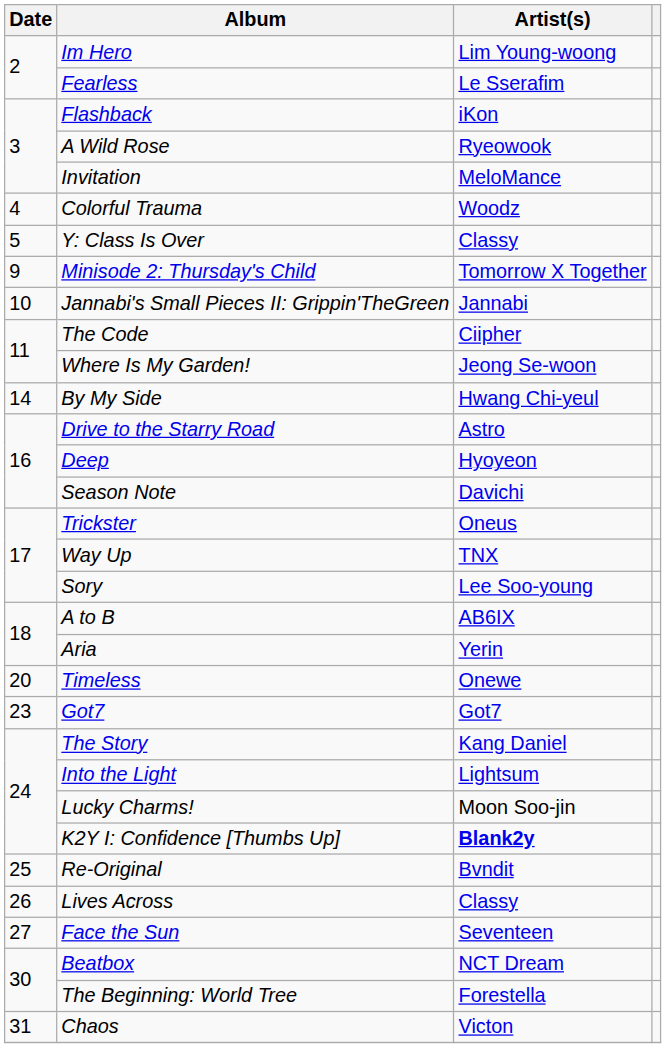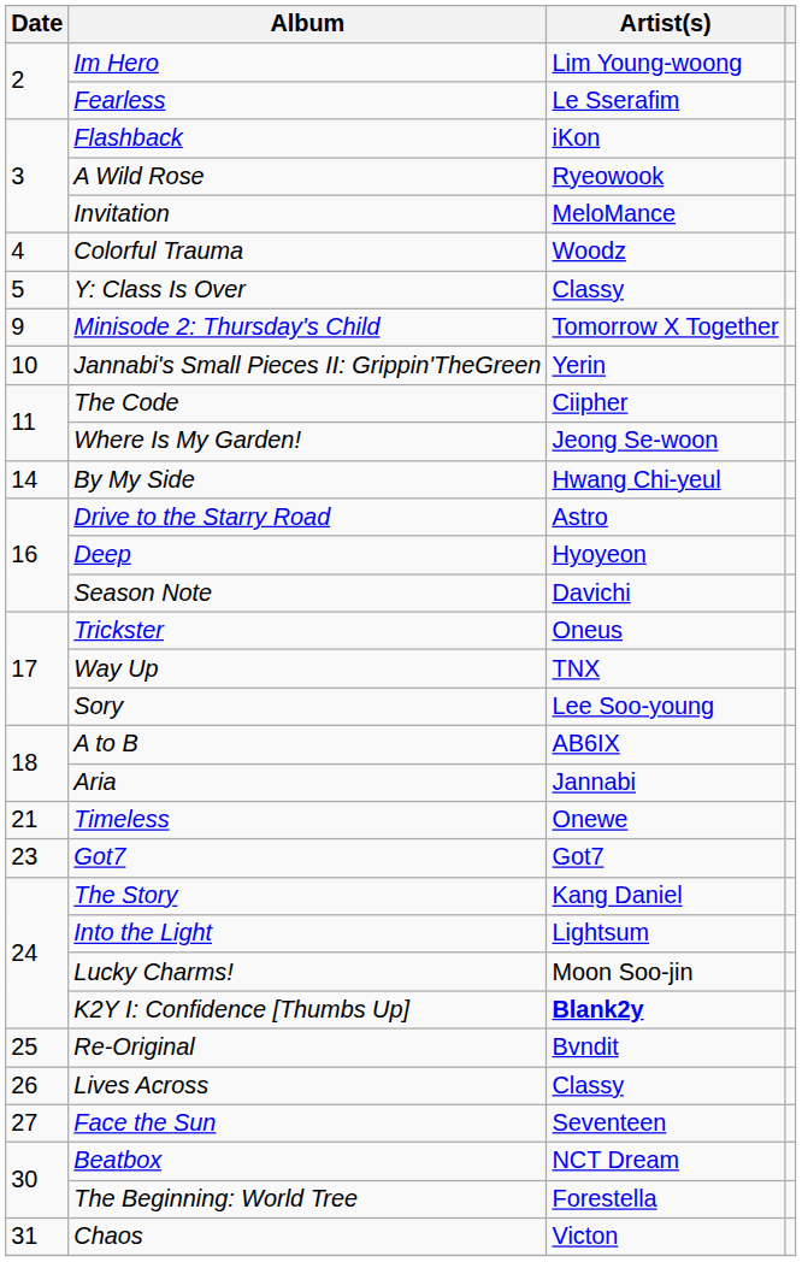 <table class="wikitable">
 <tr>
 <th>Date</th>
 <th>Album</th>
 <th>Artist(s)</th>
 <th></th>
 </tr>
 <tr>
 <td rowspan="2">2</td>
 <td><em><a href='#'>Im Hero</a></em></td>
 <td><a href='#'>Lim Young-woong</a></td>
 <td></td>
 </tr>
 <tr>
 <td><em><a href='#'>Fearless</a></em></td>
 <td><a href='#'>Le Sserafim</a></td>
 <td></td>
 </tr>
 <tr>
 <td rowspan="3">3</td>
 <td><em><a href='#'>Flashback</a></em></td>
 <td><a href='#'>iKon</a></td>
 <td></td>
 </tr>
 <tr>
 <td><em>A Wild Rose</em></td>
 <td><a href='#'>Ryeowook</a></td>
 <td></td>
 </tr>
 <tr>
 <td><em>Invitation</em></td>
 <td><a href='#'>MeloMance</a></td>
 <td></td>
 </tr>
 <tr>
 <td>4</td>
 <td><em>Colorful Trauma</em></td>
 <td><a href='#'>Woodz</a></td>
 <td></td>
 </tr>
 <tr>
 <td>5</td>
 <td><em>Y: Class Is Over</em></td>
 <td><a href='#'>Classy</a></td>
 <td></td>
 </tr>
 <tr>
 <td>9</td>
 <td><em><a href='#'>Minisode 2: Thursday's Child</a></em></td>
 <td><a href='#'>Tomorrow X Together</a></td>
 <td></td>
 </tr>
 <tr>
 <td>10</td>
 <td><em>Jannabi's Small Pieces II: Grippin'TheGreen</em></td>
-<td><a href='#'>Jannabi</a></td>
+<td><a href='#'>Yerin</a></td>
 <td></td>
 </tr>
 <tr>
 <td rowspan="2">11</td>
 <td><em>The Code</em></td>
 <td><a href='#'>Ciipher</a></td>
 <td></td>
 </tr>
 <tr>
 <td><em>Where Is My Garden!</em></td>
 <td><a href='#'>Jeong Se-woon</a></td>
 <td></td>
 </tr>
 <tr>
 <td>14</td>
 <td><em>By My Side</em></td>
 <td><a href='#'>Hwang Chi-yeul</a></td>
 <td></td>
 </tr>
 <tr>
 <td rowspan="3">16</td>
 <td><em><a href='#'>Drive to the Starry Road</a></em></td>
 <td><a href='#'>Astro</a></td>
 <td></td>
 </tr>
 <tr>
 <td><em><a href='#'>Deep</a></em></td>
 <td><a href='#'>Hyoyeon</a></td>
 <td></td>
 </tr>
 <tr>
 <td><em>Season Note</em></td>
 <td><a href='#'>Davichi</a></td>
 <td></td>
 </tr>
 <tr>
 <td rowspan="3">17</td>
 <td><em><a href='#'>Trickster</a></em></td>
 <td><a href='#'>Oneus</a></td>
 <td></td>
 </tr>
 <tr>
 <td><em>Way Up</em></td>
 <td><a href='#'>TNX</a></td>
 <td></td>
 </tr>
 <tr>
 <td><em>Sory</em></td>
 <td><a href='#'>Lee Soo-young</a></td>
 <td></td>
 </tr>
 <tr>
 <td rowspan="2">18</td>
 <td><em>A to B</em></td>
 <td><a href='#'>AB6IX</a></td>
 <td></td>
 </tr>
 <tr>
 <td><em>Aria</em></td>
-<td><a href='#'>Yerin</a></td>
+<td><a href='#'>Jannabi</a></td>
 <td></td>
 </tr>
 <tr>
-<td>20</td>
+<td>21</td>
 <td><a href='#'><em>Timeless</em></a></td>
 <td><a href='#'>Onewe</a></td>
 <td></td>
 </tr>
 <tr>
 <td>23</td>
 <td><em><a href='#'>Got7</a></em></td>
 <td><a href='#'>Got7</a></td>
 <td></td>
 </tr>
 <tr>
 <td rowspan="4">24</td>
 <td><em><a href='#'>The Story</a></em></td>
 <td><a href='#'>Kang Daniel</a></td>
 <td></td>
 </tr>
 <tr>
 <td><em><a href='#'>Into the Light</a></em></td>
 <td><a href='#'>Lightsum</a></td>
 <td></td>
 </tr>
 <tr>
 <td><em>Lucky Charms!</em></td>
 <td>Moon Soo-jin</td>
 <td></td>
 </tr>
 <tr>
 <td><em>K2Y I: Confidence [Thumbs Up]</em></td>
 <td><strong><a href='#'>Blank2y</a></strong></td>
 <td></td>
 </tr>
 <tr>
 <td>25</td>
 <td><em>Re-Original</em></td>
 <td><a href='#'>Bvndit</a></td>
 <td></td>
 </tr>
 <tr>
 <td>26</td>
 <td><em>Lives Across</em></td>
 <td><a href='#'>Classy</a></td>
 <td></td>
 </tr>
 <tr>
 <td>27</td>
 <td><em><a href='#'>Face the Sun</a></em></td>
 <td><a href='#'>Seventeen</a></td>
 <td></td>
 </tr>
 <tr>
 <td rowspan="2">30</td>
 <td><em><a href='#'>Beatbox</a></em></td>
 <td><a href='#'>NCT Dream</a></td>
 <td></td>
 </tr>
 <tr>
 <td><em>The Beginning: World Tree</em></td>
 <td><a href='#'>Forestella</a></td>
 <td></td>
 </tr>
 <tr>
 <td>31</td>
 <td><em>Chaos</em></td>
 <td><a href='#'>Victon</a></td>
 <td></td>
 </tr>
 <tr>
 </tr>
 </table>
